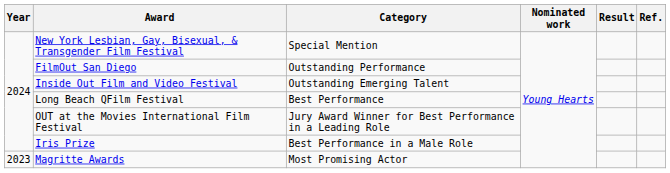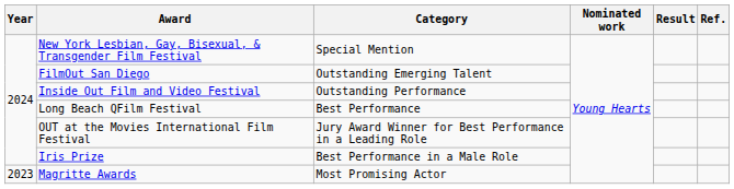 <table class="wikitable sortable">
 <tr>
 <th>Year</th>
 <th>Award</th>
 <th>Category</th>
 <th>Nominated work</th>
 <th>Result</th>
 <th>Ref.</th>
 </tr>
 <tr>
 <td rowspan="6">2024</td>
 <td><a href='#'>New York Lesbian, Gay, Bisexual, & Transgender Film Festival</a></td>
 <td>Special Mention</td>
 <td rowspan="7"><em><a href='#'>Young Hearts</a></em></td>
 <td></td>
 <td></td>
 </tr>
 <tr>
 <td><a href='#'>FilmOut San Diego</a></td>
-<td>Outstanding Performance</td>
+<td>Outstanding Emerging Talent</td>
 <td></td>
 <td></td>
 </tr>
 <tr>
 <td><a href='#'>Inside Out Film and Video Festival</a></td>
-<td>Outstanding Emerging Talent</td>
+<td>Outstanding Performance</td>
 <td></td>
 <td></td>
 </tr>
 <tr>
 <td>Long Beach QFilm Festival</td>
 <td>Best Performance</td>
 <td></td>
 <td></td>
 </tr>
 <tr>
 <td>OUT at the Movies International Film Festival</td>
 <td>Jury Award Winner for Best Performance in a Leading Role</td>
 <td></td>
 <td></td>
 </tr>
 <tr>
 <td><a href='#'>Iris Prize</a></td>
 <td>Best Performance in a Male Role</td>
 <td></td>
 <td></td>
 </tr>
 <tr>
 <td>2023</td>
 <td><a href='#'>Magritte Awards</a></td>
 <td>Most Promising Actor</td>
 <td></td>
 <td></td>
 </tr>
 </table>
